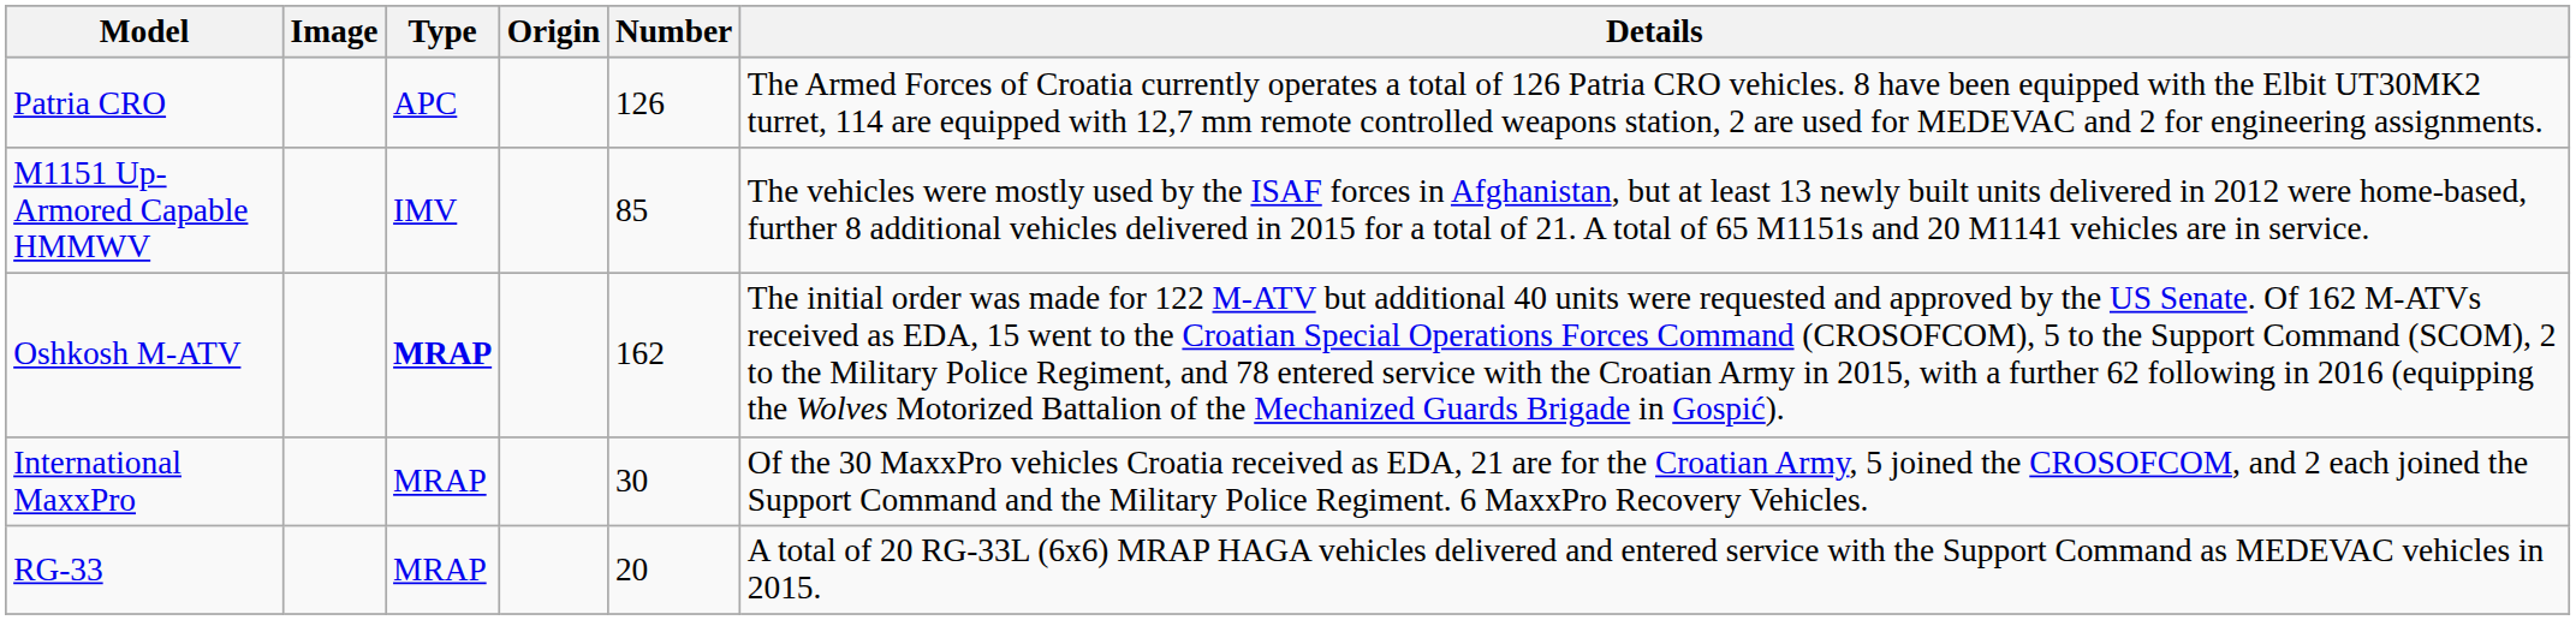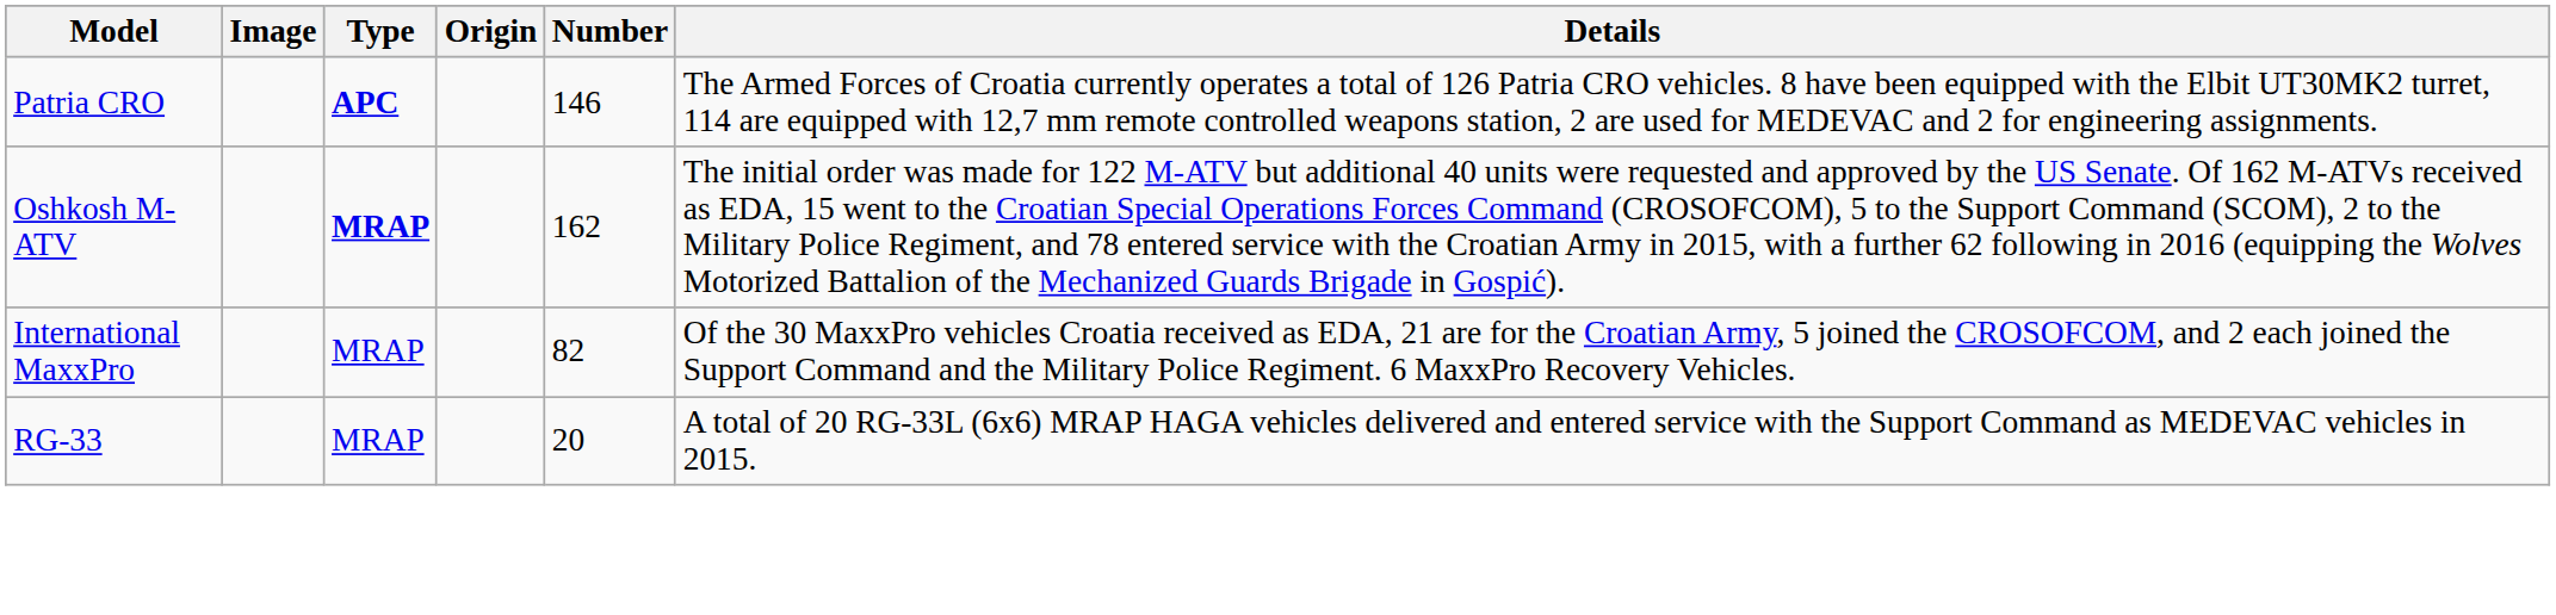 <table class="wikitable">
 <tr style="background:#aabccc;">
 <th>Model</th>
 <th>Image</th>
 <th>Type</th>
 <th>Origin</th>
 <th>Number</th>
 <th>Details</th>
 </tr>
 <tr>
 <td><a href='#'>Patria CRO</a></td>
 <td></td>
-<td><a href='#'>APC</a></td>
+<td><strong><a href='#'>APC</a></strong></td>
 <td><br></td>
-<td>126</td>
+<td>146</td>
 <td>The Armed Forces of Croatia currently operates a total of 126 Patria CRO vehicles. 8 have been equipped with the Elbit UT30MK2 turret, 114 are equipped with 12,7 mm remote controlled weapons station, 2 are used for MEDEVAC and 2 for engineering assignments.</td>
-</tr>
-<tr>
-<td><a href='#'>M1151 Up-Armored Capable HMMWV</a></td>
-<td></td>
-<td><a href='#'>IMV</a></td>
-<td></td>
-<td>85</td>
-<td>The vehicles were mostly used by the <a href='#'>ISAF</a> forces in <a href='#'>Afghanistan</a>, but at least 13 newly built units delivered in 2012 were home-based, further 8 additional vehicles delivered in 2015 for a total of 21. A total of 65 M1151s and 20 M1141 vehicles are in service.</td>
 </tr>
 <tr>
 <td><a href='#'>Oshkosh M-ATV</a></td>
 <td></td>
 <td><strong><a href='#'>MRAP</a></strong></td>
 <td></td>
 <td>162</td>
 <td>The initial order was made for 122 <a href='#'>M-ATV</a> but additional 40 units were requested and approved by the <a href='#'>US Senate</a>. Of 162 M-ATVs received as EDA, 15 went to the <a href='#'>Croatian Special Operations Forces Command</a> (CROSOFCOM), 5 to the Support Command (SCOM), 2 to the Military Police Regiment, and 78 entered service with the Croatian Army in 2015, with a further 62 following in 2016 (equipping the <em>Wolves</em> Motorized Battalion of the <a href='#'>Mechanized Guards Brigade</a> in <a href='#'>Gospić</a>).</td>
 </tr>
 <tr>
 <td><a href='#'>International MaxxPro</a></td>
 <td></td>
 <td><a href='#'>MRAP</a></td>
 <td></td>
-<td>30</td>
+<td>82</td>
 <td>Of the 30 MaxxPro vehicles Croatia received as EDA, 21 are for the <a href='#'>Croatian Army</a>, 5 joined the <a href='#'>CROSOFCOM</a>, and 2 each joined the Support Command and the Military Police Regiment. 6 MaxxPro Recovery Vehicles.</td>
 </tr>
 <tr>
 <td><a href='#'>RG-33</a></td>
 <td></td>
 <td><a href='#'>MRAP</a></td>
 <td></td>
 <td>20</td>
 <td>A total of 20 RG-33L (6x6) MRAP HAGA vehicles delivered and entered service with the Support Command as MEDEVAC vehicles in 2015.</td>
 </tr>
 </table>
